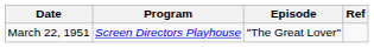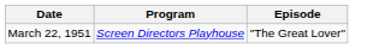 <table class="wikitable">
 <tr>
 <th>Date</th>
 <th>Program</th>
 <th>Episode</th>
-<th>Ref</th>
 </tr>
 <tr>
 <td>March 22, 1951</td>
 <td><em><a href='#'>Screen Directors Playhouse</a></em></td>
 <td>"The Great Lover"</td>
-<td></td>
 </tr>
 </table>
